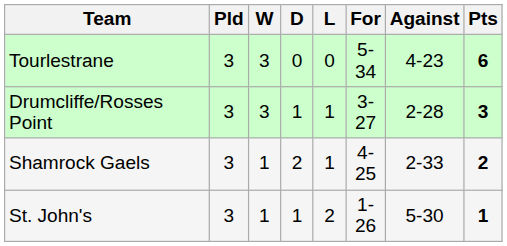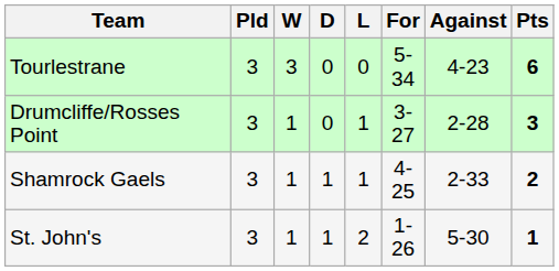 <table class="wikitable">
 <tr>
 <th width=165>Team</th>
 <th width=20>Pld</th>
 <th width=20>W</th>
 <th width=20>D</th>
 <th width=20>L</th>
 <th width=20>For</th>
 <th width=20>Against</th>
 <th width=20>Pts</th>
 </tr>
 <tr align=center style="background:#ccffcc;">
 <td style="text-align:left;">Tourlestrane</td>
 <td>3</td>
 <td>3</td>
 <td>0</td>
 <td>0</td>
 <td>5-34</td>
 <td>4-23</td>
 <td><strong>6</strong></td>
 </tr>
 <tr align=center style="background:#ccffcc;">
 <td style="text-align:left;">Drumcliffe/Rosses Point</td>
 <td>3</td>
-<td>3</td>
 <td>1</td>
+<td>0</td>
 <td>1</td>
 <td>3-27</td>
 <td>2-28</td>
 <td><strong>3</strong></td>
 </tr>
 <tr align=center style="background:#f5f5f5;">
 <td style="text-align:left;">Shamrock Gaels</td>
 <td>3</td>
 <td>1</td>
-<td>2</td>
+<td>1</td>
 <td>1</td>
 <td>4-25</td>
 <td>2-33</td>
 <td><strong>2</strong></td>
 </tr>
 <tr align=center style="background:#f5f5f5;">
 <td style="text-align:left;">St. John's</td>
 <td>3</td>
 <td>1</td>
 <td>1</td>
 <td>2</td>
 <td>1-26</td>
 <td>5-30</td>
 <td><strong>1</strong></td>
 </tr>
 </table>
